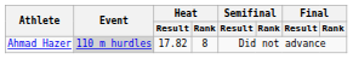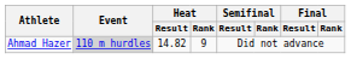 <table class="wikitable" style="font-size:90%">
 <tr>
 <th rowspan="2">Athlete</th>
 <th rowspan="2">Event</th>
 <th colspan="2">Heat</th>
 <th colspan="2">Semifinal</th>
 <th colspan="2">Final</th>
 </tr>
 <tr style="font-size:95%">
 <th>Result</th>
 <th>Rank</th>
 <th>Result</th>
 <th>Rank</th>
 <th>Result</th>
 <th>Rank</th>
 </tr>
 <tr align=center>
 <td align=left><a href='#'>Ahmad Hazer</a></td>
 <td align=left style="background: lightgrey;"><a href='#'>110 m hurdles</a></td>
-<td>17.82</td>
-<td>8</td>
+<td>14.82</td>
+<td>9</td>
 <td colspan=4>Did not advance</td>
 </tr>
 </table>
